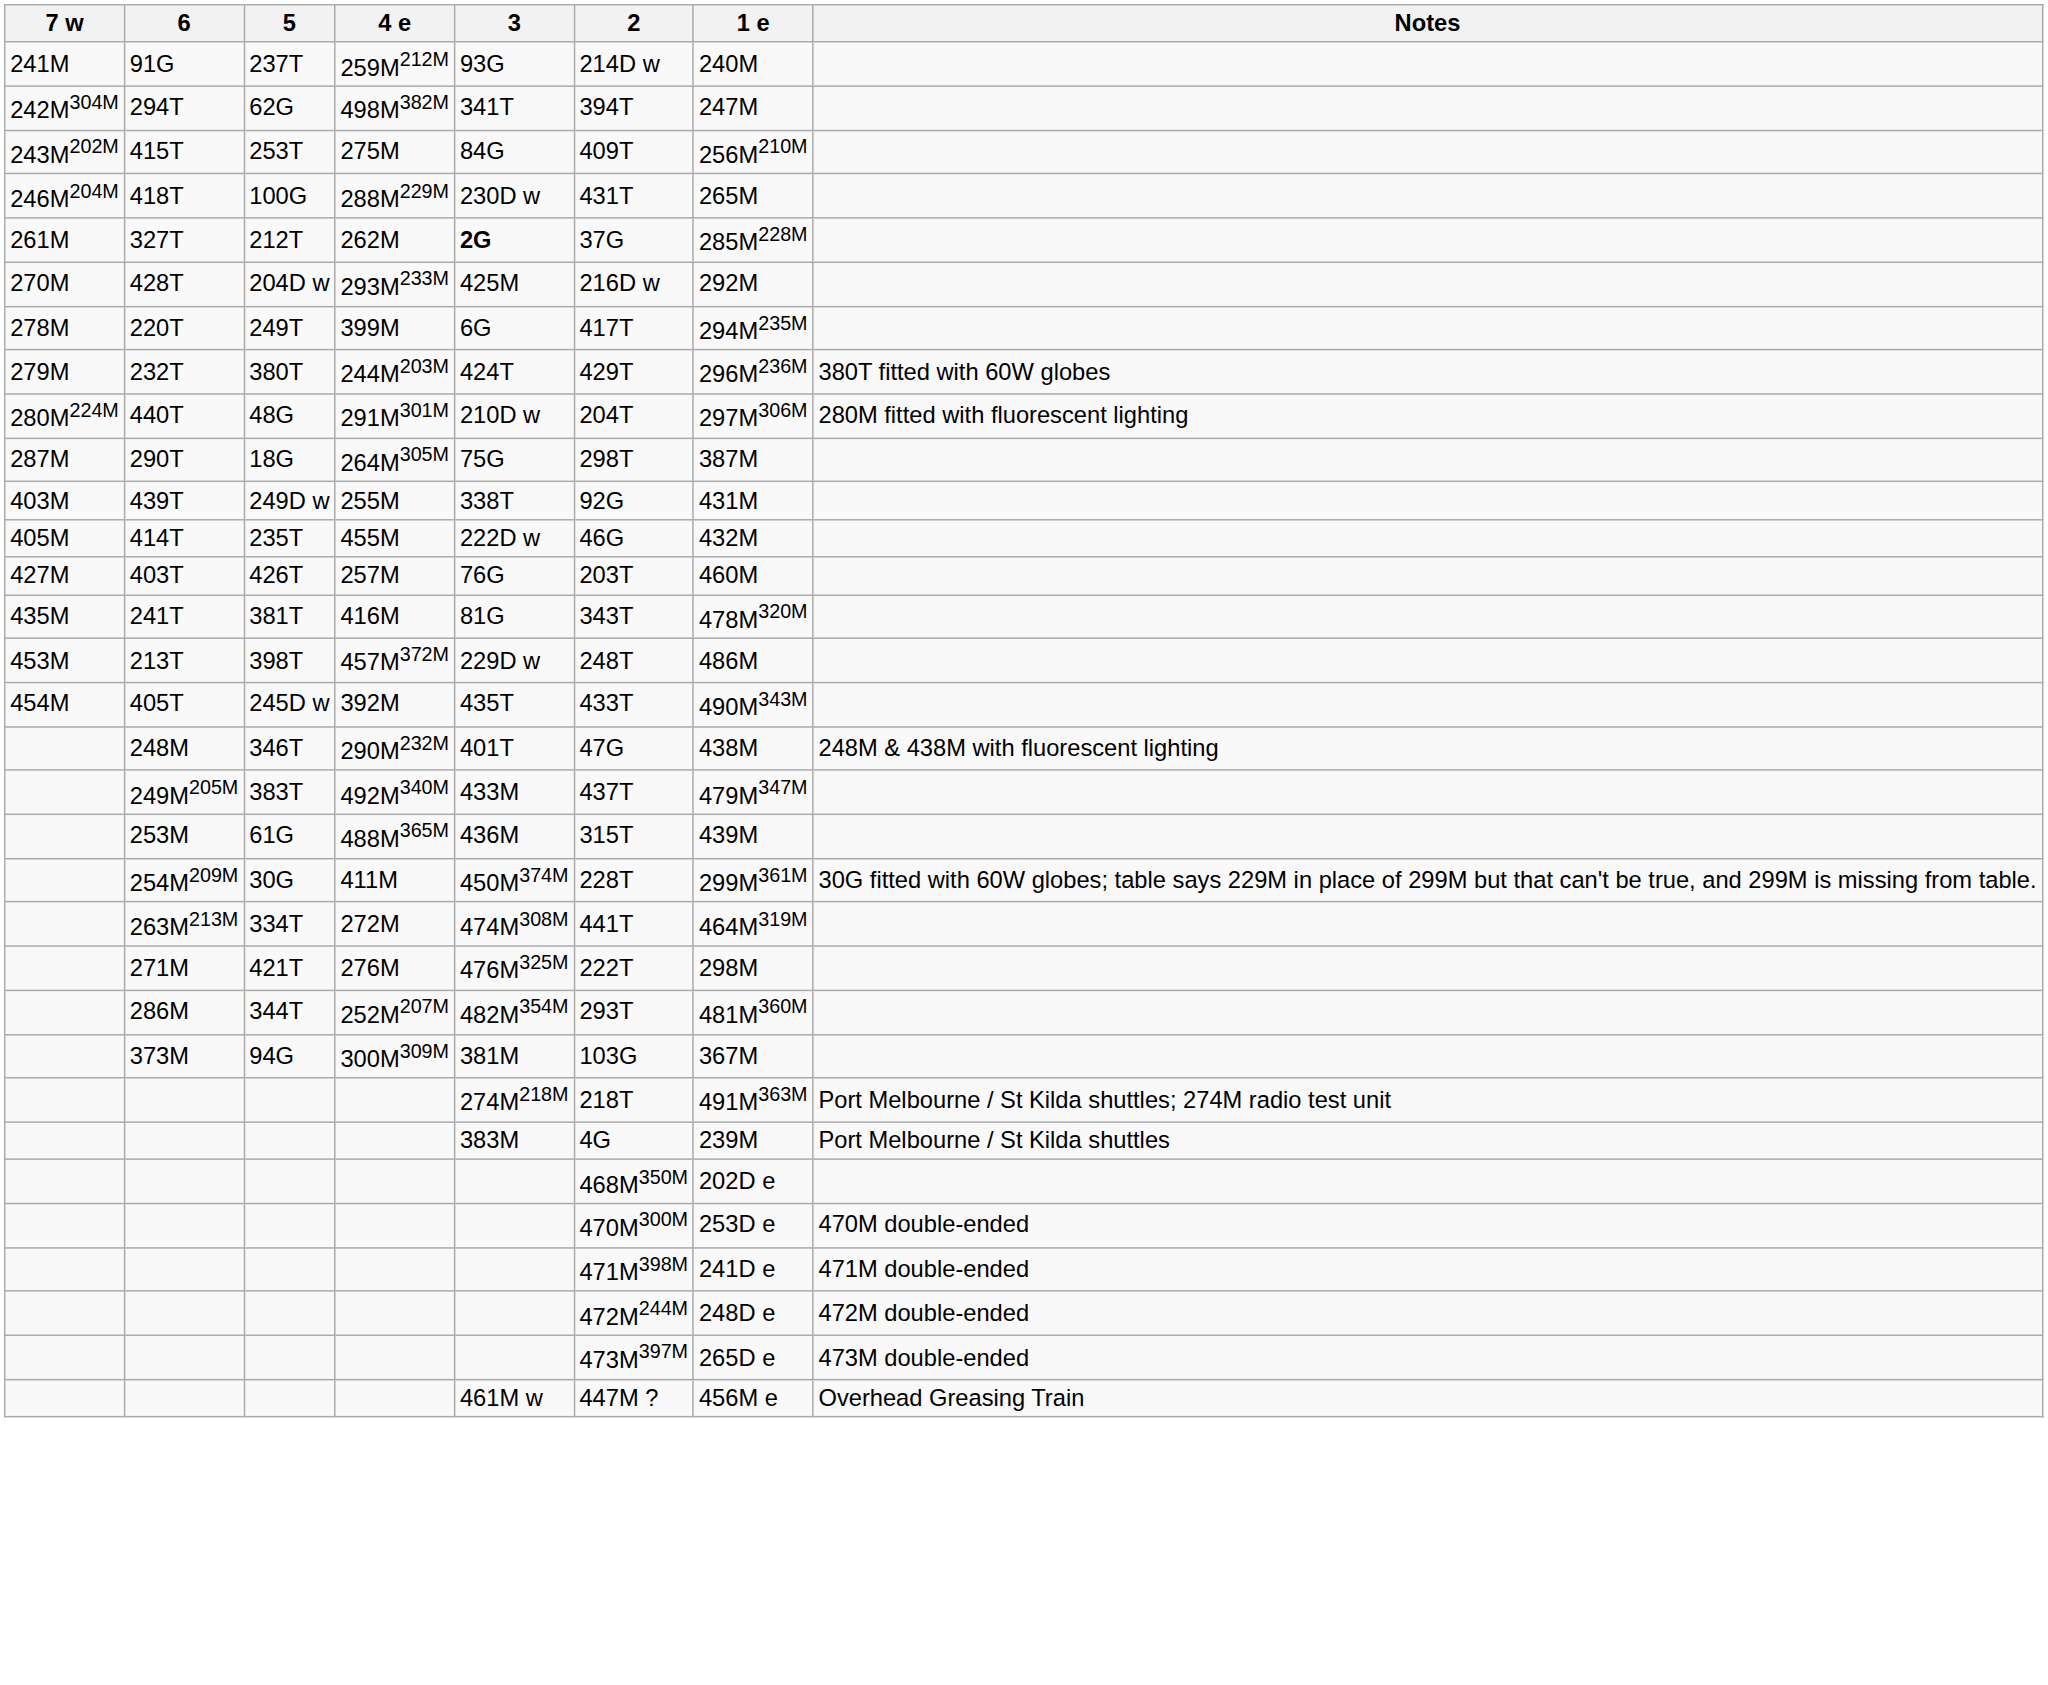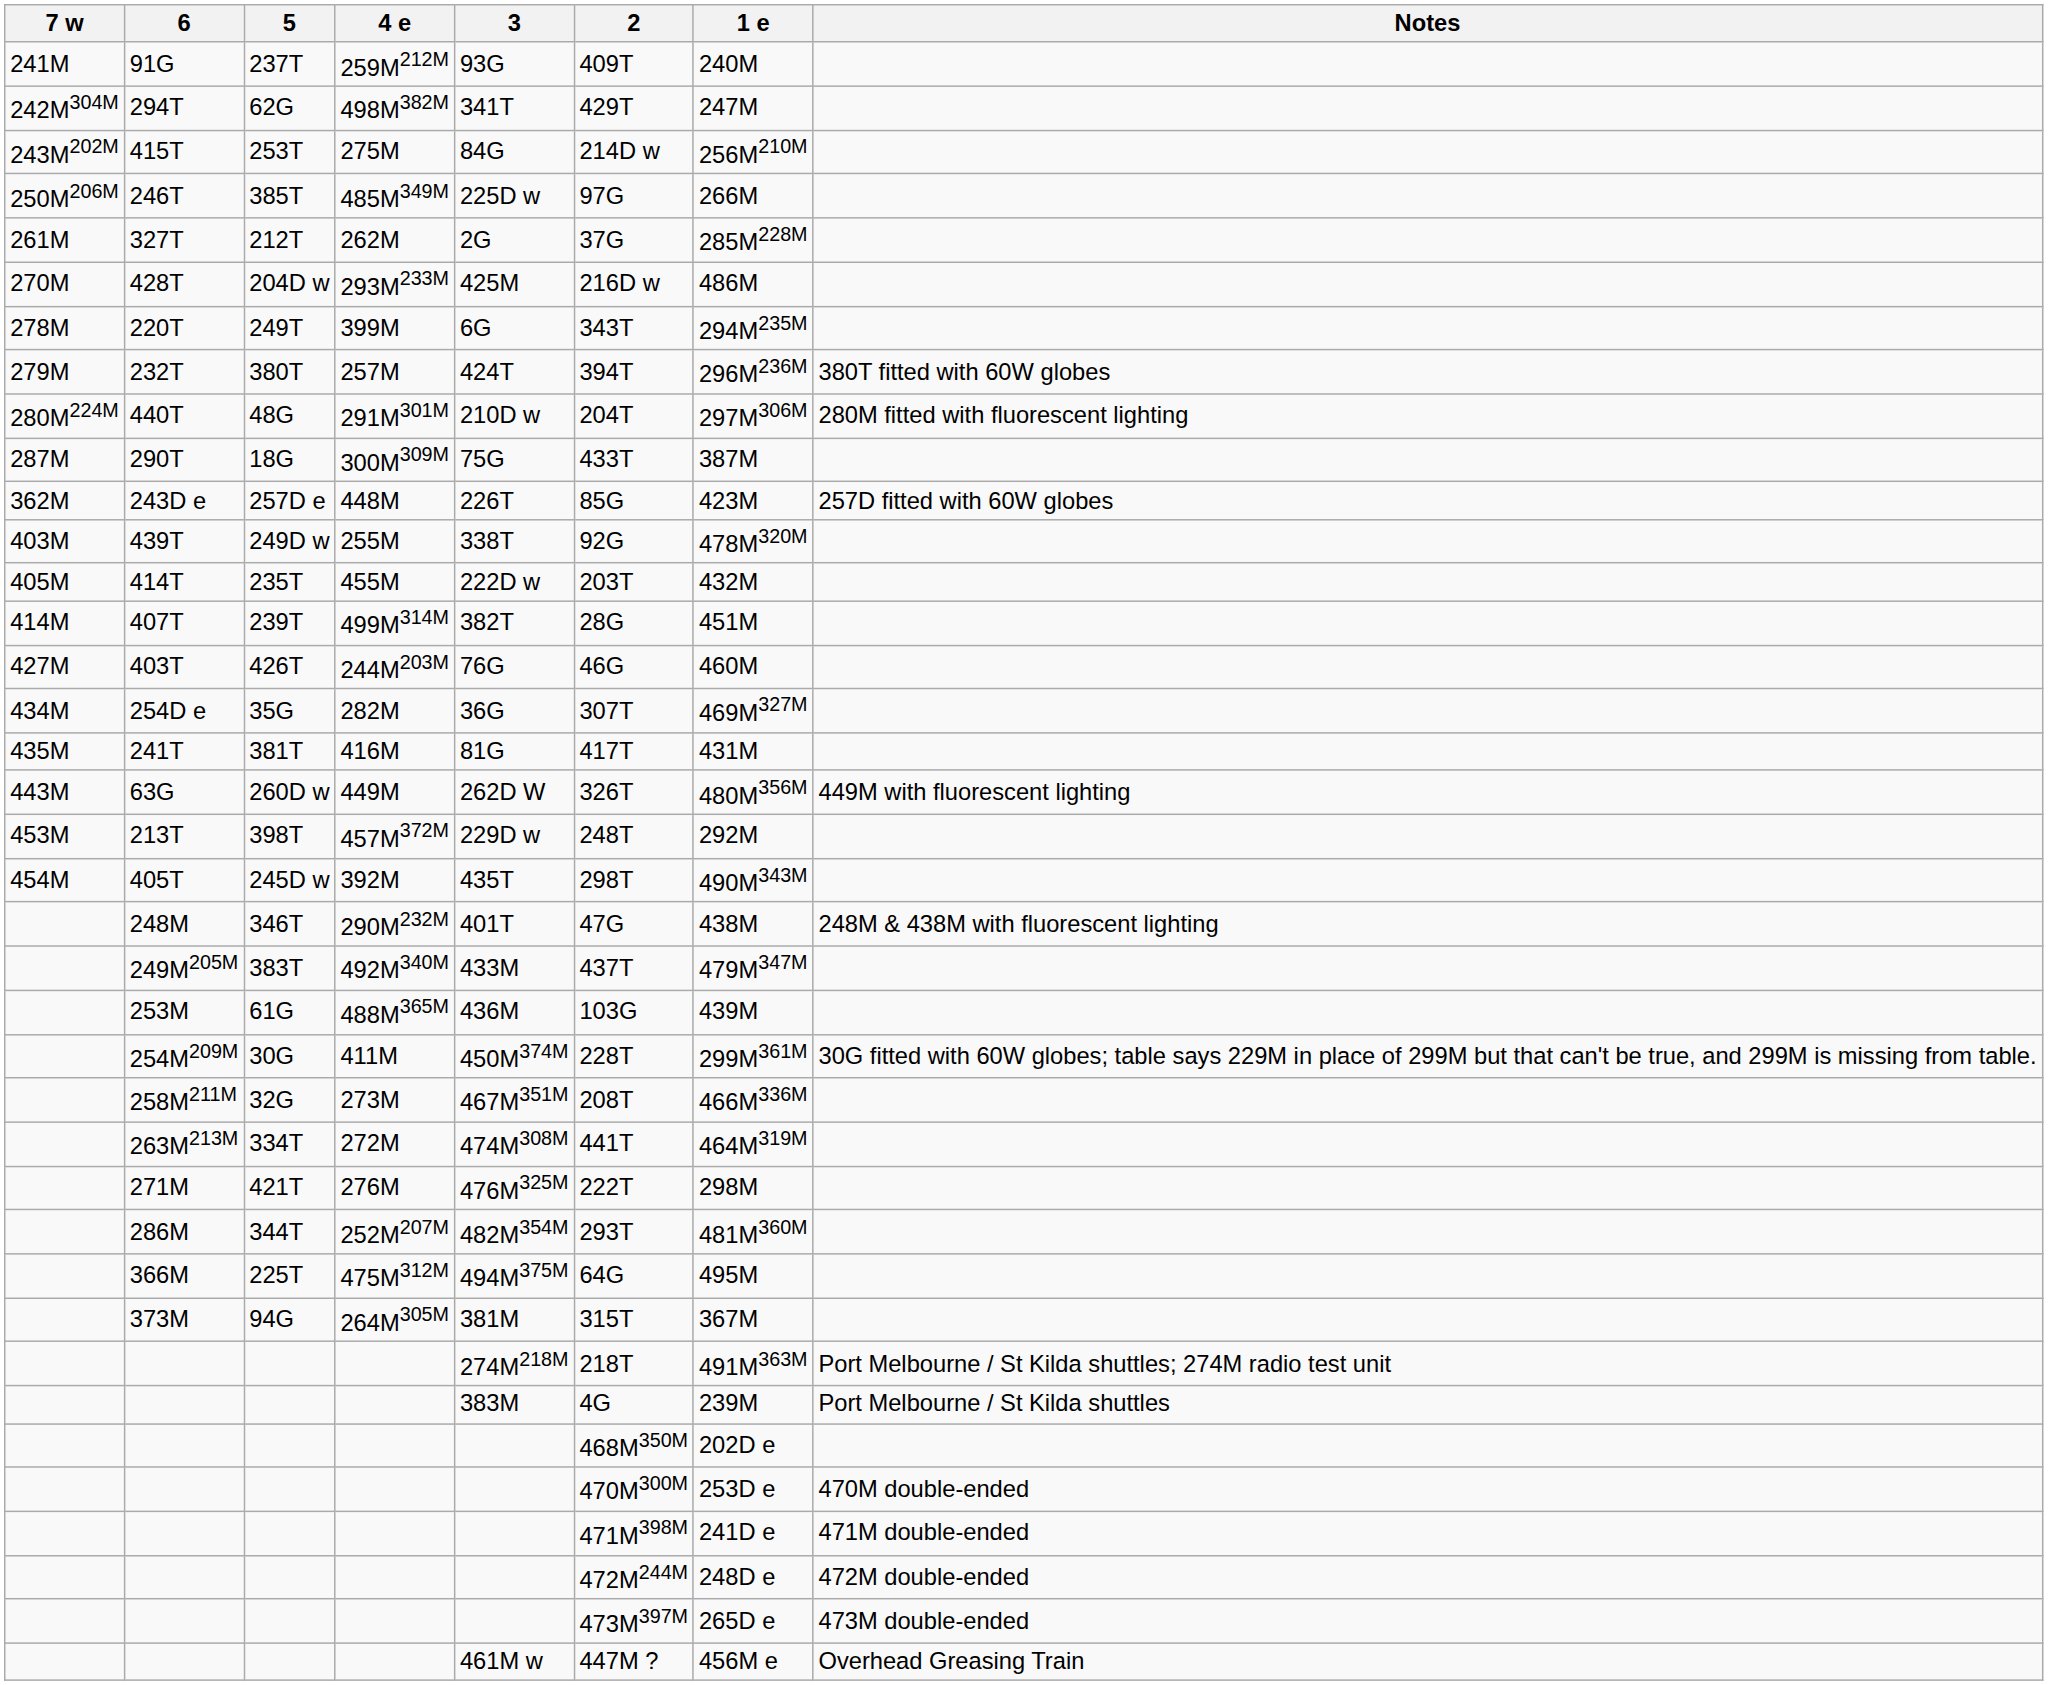 <table class="wikitable sortable mw-collapsible mw-collapsed">
 <tr bgcolor="#FFFFFF">
 <th>7 w</th>
 <th>6</th>
 <th>5</th>
 <th>4 e</th>
 <th>3</th>
 <th>2</th>
 <th>1 e</th>
 <th>Notes</th>
 </tr>
 <tr bgcolor=>
 <td>241M</td>
 <td>91G</td>
 <td>237T</td>
 <td>259M<sup>212M</sup></td>
 <td>93G</td>
-<td>214D w</td>
+<td>409T</td>
 <td>240M</td>
 <td></td>
 </tr>
 <tr bgcolor=>
 <td>242M<sup>304M</sup></td>
 <td>294T</td>
 <td>62G</td>
 <td>498M<sup>382M</sup></td>
 <td>341T</td>
-<td>394T</td>
+<td>429T</td>
 <td>247M</td>
 <td></td>
 </tr>
 <tr bgcolor=>
 <td>243M<sup>202M</sup></td>
 <td>415T</td>
 <td>253T</td>
 <td>275M</td>
 <td>84G</td>
-<td>409T</td>
+<td>214D w</td>
 <td>256M<sup>210M</sup></td>
 <td></td>
 </tr>
 <tr bgcolor=>
-<td>246M<sup>204M</sup></td>
-<td>418T</td>
-<td>100G</td>
-<td>288M<sup>229M</sup></td>
-<td>230D w</td>
-<td>431T</td>
-<td>265M</td>
+<td>250M<sup>206M</sup></td>
+<td>246T</td>
+<td>385T</td>
+<td>485M<sup>349M</sup></td>
+<td>225D w</td>
+<td>97G</td>
+<td>266M</td>
 <td></td>
 </tr>
 <tr bgcolor=>
 <td>261M</td>
 <td>327T</td>
 <td>212T</td>
 <td>262M</td>
-<td><strong>2G</strong></td>
+<td>2G</td>
 <td>37G</td>
 <td>285M<sup>228M</sup></td>
 <td></td>
 </tr>
 <tr bgcolor=>
 <td>270M</td>
 <td>428T</td>
 <td>204D w</td>
 <td>293M<sup>233M</sup></td>
 <td>425M</td>
 <td>216D w</td>
-<td>292M</td>
+<td>486M</td>
 <td></td>
 </tr>
 <tr bgcolor=>
 <td>278M</td>
 <td>220T</td>
 <td>249T</td>
 <td>399M</td>
 <td>6G</td>
-<td>417T</td>
+<td>343T</td>
 <td>294M<sup>235M</sup></td>
 <td></td>
 </tr>
 <tr bgcolor=>
 <td>279M</td>
 <td>232T</td>
 <td>380T</td>
-<td>244M<sup>203M</sup></td>
+<td>257M</td>
 <td>424T</td>
-<td>429T</td>
+<td>394T</td>
 <td>296M<sup>236M</sup></td>
 <td>380T fitted with 60W globes</td>
 </tr>
 <tr bgcolor=>
 <td>280M<sup>224M</sup></td>
 <td>440T</td>
 <td>48G</td>
 <td>291M<sup>301M</sup></td>
 <td>210D w</td>
 <td>204T</td>
 <td>297M<sup>306M</sup></td>
 <td>280M fitted with fluorescent lighting</td>
 </tr>
 <tr bgcolor=>
 <td>287M</td>
 <td>290T</td>
 <td>18G</td>
-<td>264M<sup>305M</sup></td>
+<td>300M<sup>309M</sup></td>
 <td>75G</td>
-<td>298T</td>
+<td>433T</td>
 <td>387M</td>
 <td></td>
+</tr>
+<tr bgcolor=>
+<td>362M</td>
+<td>243D e</td>
+<td>257D e</td>
+<td>448M</td>
+<td>226T</td>
+<td>85G</td>
+<td>423M</td>
+<td>257D fitted with 60W globes</td>
 </tr>
 <tr bgcolor=>
 <td>403M</td>
 <td>439T</td>
 <td>249D w</td>
 <td>255M</td>
 <td>338T</td>
 <td>92G</td>
-<td>431M</td>
+<td>478M<sup>320M</sup></td>
 <td></td>
 </tr>
 <tr bgcolor=>
 <td>405M</td>
 <td>414T</td>
 <td>235T</td>
 <td>455M</td>
 <td>222D w</td>
-<td>46G</td>
+<td>203T</td>
 <td>432M</td>
+<td></td>
+</tr>
+<tr bgcolor=>
+<td>414M</td>
+<td>407T</td>
+<td>239T</td>
+<td>499M<sup>314M</sup></td>
+<td>382T</td>
+<td>28G</td>
+<td>451M</td>
 <td></td>
 </tr>
 <tr bgcolor=>
 <td>427M</td>
 <td>403T</td>
 <td>426T</td>
-<td>257M</td>
+<td>244M<sup>203M</sup></td>
 <td>76G</td>
-<td>203T</td>
+<td>46G</td>
 <td>460M</td>
+<td></td>
+</tr>
+<tr bgcolor=>
+<td>434M</td>
+<td>254D e</td>
+<td>35G</td>
+<td>282M</td>
+<td>36G</td>
+<td>307T</td>
+<td>469M<sup>327M</sup></td>
 <td></td>
 </tr>
 <tr bgcolor=>
 <td>435M</td>
 <td>241T</td>
 <td>381T</td>
 <td>416M</td>
 <td>81G</td>
-<td>343T</td>
-<td>478M<sup>320M</sup></td>
+<td>417T</td>
+<td>431M</td>
 <td></td>
+</tr>
+<tr bgcolor=>
+<td>443M</td>
+<td>63G</td>
+<td>260D w</td>
+<td>449M</td>
+<td>262D W</td>
+<td>326T</td>
+<td>480M<sup>356M</sup></td>
+<td>449M with fluorescent lighting</td>
 </tr>
 <tr bgcolor=>
 <td>453M</td>
 <td>213T</td>
 <td>398T</td>
 <td>457M<sup>372M</sup></td>
 <td>229D w</td>
 <td>248T</td>
-<td>486M</td>
+<td>292M</td>
 <td></td>
 </tr>
 <tr bgcolor=>
 <td>454M</td>
 <td>405T</td>
 <td>245D w</td>
 <td>392M</td>
 <td>435T</td>
-<td>433T</td>
+<td>298T</td>
 <td>490M<sup>343M</sup></td>
 <td></td>
 </tr>
 <tr bgcolor=>
 <td></td>
 <td>248M</td>
 <td>346T</td>
 <td>290M<sup>232M</sup></td>
 <td>401T</td>
 <td>47G</td>
 <td>438M</td>
 <td>248M & 438M with fluorescent lighting</td>
 </tr>
 <tr bgcolor=>
 <td></td>
 <td>249M<sup>205M</sup></td>
 <td>383T</td>
 <td>492M<sup>340M</sup></td>
 <td>433M</td>
 <td>437T</td>
 <td>479M<sup>347M</sup></td>
 <td></td>
 </tr>
 <tr bgcolor=>
 <td></td>
 <td>253M</td>
 <td>61G</td>
 <td>488M<sup>365M</sup></td>
 <td>436M</td>
-<td>315T</td>
+<td>103G</td>
 <td>439M</td>
 <td></td>
 </tr>
 <tr bgcolor=>
 <td></td>
 <td>254M<sup>209M</sup></td>
 <td>30G</td>
 <td>411M</td>
 <td>450M<sup>374M</sup></td>
 <td>228T</td>
 <td>299M<sup>361M</sup></td>
 <td>30G fitted with 60W globes; table says 229M in place of 299M but that can't be true, and 299M is missing from table.</td>
+</tr>
+<tr bgcolor=>
+<td></td>
+<td>258M<sup>211M</sup></td>
+<td>32G</td>
+<td>273M</td>
+<td>467M<sup>351M</sup></td>
+<td>208T</td>
+<td>466M<sup>336M</sup></td>
+<td></td>
 </tr>
 <tr bgcolor=>
 <td></td>
 <td>263M<sup>213M</sup></td>
 <td>334T</td>
 <td>272M</td>
 <td>474M<sup>308M</sup></td>
 <td>441T</td>
 <td>464M<sup>319M</sup></td>
 <td></td>
 </tr>
 <tr bgcolor=>
 <td></td>
 <td>271M</td>
 <td>421T</td>
 <td>276M</td>
 <td>476M<sup>325M</sup></td>
 <td>222T</td>
 <td>298M</td>
 <td></td>
 </tr>
 <tr bgcolor=>
 <td></td>
 <td>286M</td>
 <td>344T</td>
 <td>252M<sup>207M</sup></td>
 <td>482M<sup>354M</sup></td>
 <td>293T</td>
 <td>481M<sup>360M</sup></td>
 <td></td>
 </tr>
 <tr bgcolor=>
 <td></td>
+<td>366M</td>
+<td>225T</td>
+<td>475M<sup>312M</sup></td>
+<td>494M<sup>375M</sup></td>
+<td>64G</td>
+<td>495M</td>
+<td></td>
+</tr>
+<tr bgcolor=>
+<td></td>
 <td>373M</td>
 <td>94G</td>
-<td>300M<sup>309M</sup></td>
+<td>264M<sup>305M</sup></td>
 <td>381M</td>
-<td>103G</td>
+<td>315T</td>
 <td>367M</td>
 <td></td>
 </tr>
 <tr bgcolor=>
 <td></td>
 <td></td>
 <td></td>
 <td></td>
 <td>274M<sup>218M</sup></td>
 <td>218T</td>
 <td>491M<sup>363M</sup></td>
 <td>Port Melbourne / St Kilda shuttles; 274M radio test unit</td>
 </tr>
 <tr bgcolor=>
 <td></td>
 <td></td>
 <td></td>
 <td></td>
 <td>383M</td>
 <td>4G</td>
 <td>239M</td>
 <td>Port Melbourne / St Kilda shuttles</td>
 </tr>
 <tr bgcolor=>
 <td></td>
 <td></td>
 <td></td>
 <td></td>
 <td></td>
 <td>468M<sup>350M</sup></td>
 <td>202D e</td>
 <td></td>
 </tr>
 <tr bgcolor=>
 <td></td>
 <td></td>
 <td></td>
 <td></td>
 <td></td>
 <td>470M<sup>300M</sup></td>
 <td>253D e</td>
 <td>470M double-ended</td>
 </tr>
 <tr bgcolor=>
 <td></td>
 <td></td>
 <td></td>
 <td></td>
 <td></td>
 <td>471M<sup>398M</sup></td>
 <td>241D e</td>
 <td>471M double-ended</td>
 </tr>
 <tr bgcolor=>
 <td></td>
 <td></td>
 <td></td>
 <td></td>
 <td></td>
 <td>472M<sup>244M</sup></td>
 <td>248D e</td>
 <td>472M double-ended</td>
 </tr>
 <tr bgcolor=>
 <td></td>
 <td></td>
 <td></td>
 <td></td>
 <td></td>
 <td>473M<sup>397M</sup></td>
 <td>265D e</td>
 <td>473M double-ended</td>
 </tr>
 <tr bgcolor=>
 <td></td>
 <td></td>
 <td></td>
 <td></td>
 <td>461M w</td>
 <td>447M ?</td>
 <td>456M e</td>
 <td>Overhead Greasing Train</td>
 </tr>
 </table>
